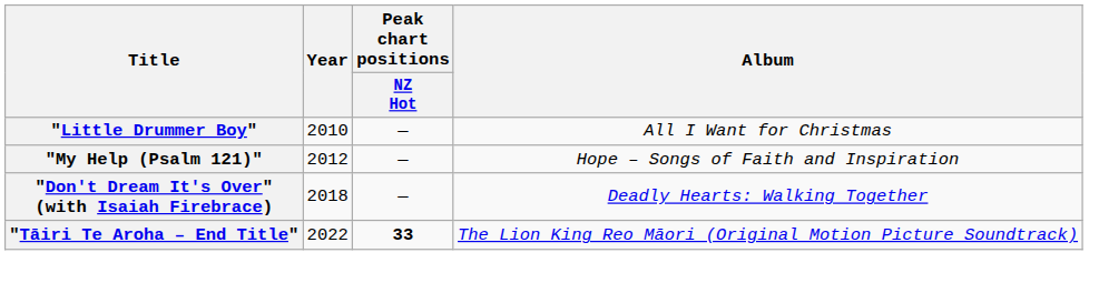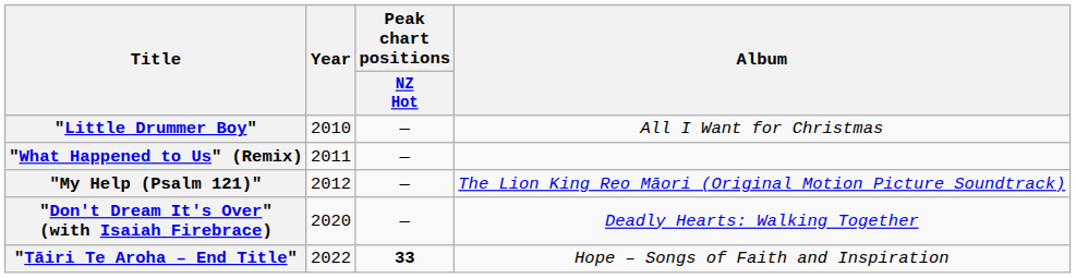 <table class="wikitable plainrowheaders" style="text-align: center;">
 <tr>
 <th scope="col" rowspan="2">Title</th>
 <th scope="col" rowspan="2">Year</th>
 <th scope="col" colspan="1">Peak chart positions</th>
 <th scope="col" rowspan="2">Album</th>
 </tr>
 <tr>
 <th scope="col" style="width:3em;font-size:90%;"><a href='#'>NZ<br>Hot</a><br></th>
 </tr>
 <tr>
 <th scope="row">"<a href='#'>Little Drummer Boy</a>"</th>
 <td>2010</td>
 <td>—</td>
 <td><em>All I Want for Christmas</em></td>
 </tr>
 <tr>
+<th scope="row">"<a href='#'>What Happened to Us</a>" (Remix)<br></th>
+<td>2011</td>
+<td>—</td>
+<td></td>
+</tr>
+<tr>
 <th scope="row">"My Help (Psalm 121)"</th>
 <td>2012</td>
 <td>—</td>
-<td><em>Hope – Songs of Faith and Inspiration</em></td>
+<td><em><a href='#'>The Lion King Reo Māori (Original Motion Picture Soundtrack)</a></em></td>
 </tr>
 <tr>
 <th scope="row">"<a href='#'>Don't Dream It's Over</a>"<br><span>(with <a href='#'>Isaiah Firebrace</a>)</span></th>
-<td>2018</td>
+<td>2020</td>
 <td>—</td>
 <td><em><a href='#'>Deadly Hearts: Walking Together</a></em></td>
 </tr>
 <tr>
 <th scope="row">"<a href='#'>Tāiri Te Aroha – End Title</a>"</th>
 <td>2022</td>
 <td><strong>33</strong></td>
-<td><em><a href='#'>The Lion King Reo Māori (Original Motion Picture Soundtrack)</a></em></td>
+<td><em>Hope – Songs of Faith and Inspiration</em></td>
 </tr>
 </table>
